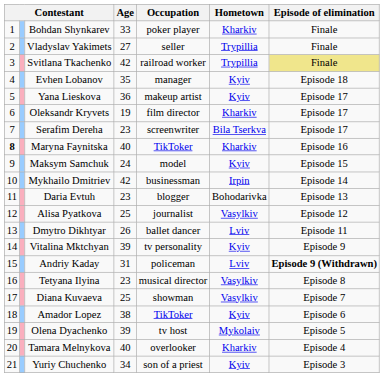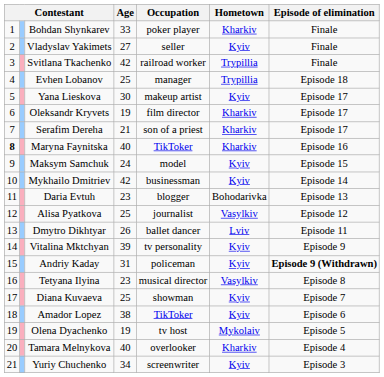 <table class="wikitable" style="text-align:center" style="width:80%;">
 <tr>
 <th colspan="3">Contestant</th>
 <th>Age</th>
 <th>Occupation</th>
 <th>Hometown</th>
 <th>Episode of elimination</th>
 </tr>
 <tr>
 <td>1</td>
 <td style="background:#9cf;"></td>
 <td>Bohdan Shynkarev</td>
 <td>33</td>
 <td>poker player</td>
 <td><a href='#'>Kharkiv</a></td>
 <td>Finale</td>
 </tr>
 <tr>
 <td>2</td>
 <td style="background:#9cf;"></td>
 <td>Vladyslav Yakimets</td>
 <td>27</td>
 <td>seller</td>
-<td><a href='#'>Trypillia</a></td>
+<td><a href='#'>Kyiv</a></td>
 <td>Finale</td>
 </tr>
 <tr>
 <td>3</td>
 <td style="background:#faafbe"></td>
 <td>Svitlana Tkachenko</td>
 <td>42</td>
 <td>railroad worker</td>
 <td><a href='#'>Trypillia</a></td>
-<td style="background: khaki;">Finale</td>
+<td>Finale</td>
 </tr>
 <tr>
 <td>4</td>
 <td style="background:#9cf;"></td>
 <td>Evhen Lobanov</td>
-<td>35</td>
+<td>25</td>
 <td>manager</td>
-<td><a href='#'>Kyiv</a></td>
+<td><a href='#'>Trypillia</a></td>
 <td>Episode 18</td>
 </tr>
 <tr>
 <td>5</td>
 <td style="background:#faafbe"></td>
 <td>Yana Lieskova</td>
-<td>36</td>
+<td>30</td>
 <td>makeup artist</td>
 <td><a href='#'>Kyiv</a></td>
 <td>Episode 17</td>
 </tr>
 <tr>
 <td>6</td>
 <td style="background:#9cf;"></td>
 <td>Oleksandr Kryvets</td>
 <td>19</td>
 <td>film director</td>
 <td><a href='#'>Kharkiv</a></td>
 <td>Episode 17</td>
 </tr>
 <tr>
 <td>7</td>
 <td style="background:#9cf;"></td>
 <td>Serafim Dereha</td>
-<td>23</td>
-<td>screenwriter</td>
-<td><a href='#'>Bila Tserkva</a></td>
+<td>21</td>
+<td>son of a priest</td>
+<td><a href='#'>Kharkiv</a></td>
 <td>Episode 17</td>
 </tr>
 <tr>
 <td><strong>8</strong></td>
 <td style="background:#faafbe"></td>
 <td>Maryna Faynitska</td>
 <td>40</td>
 <td><a href='#'>TikToker</a></td>
 <td><a href='#'>Kharkiv</a></td>
 <td>Episode 16</td>
 </tr>
 <tr>
 <td>9</td>
 <td style="background:#9cf;"></td>
 <td>Maksym Samchuk</td>
 <td>24</td>
 <td>model</td>
 <td><a href='#'>Kyiv</a></td>
 <td>Episode 15</td>
 </tr>
 <tr>
 <td>10</td>
 <td style="background:#9cf;"></td>
 <td>Mykhailo Dmitriev</td>
 <td>42</td>
 <td>businessman</td>
-<td><a href='#'>Irpin</a></td>
+<td><a href='#'>Kyiv</a></td>
 <td>Episode 14</td>
 </tr>
 <tr>
 <td>11</td>
 <td style="background:#faafbe"></td>
 <td>Daria Evtuh</td>
 <td>23</td>
 <td>blogger</td>
 <td>Bohodarivka</td>
 <td>Episode 13</td>
 </tr>
 <tr>
 <td>12</td>
 <td style="background:#faafbe"></td>
 <td>Alisa Pyatkova</td>
 <td>25</td>
 <td>journalist</td>
 <td><a href='#'>Vasylkiv</a></td>
 <td>Episode 12</td>
 </tr>
 <tr>
 <td>13</td>
 <td style="background:#9cf;"></td>
 <td>Dmytro Dikhtyar</td>
 <td>26</td>
 <td>ballet dancer</td>
 <td><a href='#'>Lviv</a></td>
 <td>Episode 11</td>
 </tr>
 <tr>
 <td>14</td>
 <td style="background:#faafbe"></td>
 <td>Vitalina Mktchyan</td>
 <td>39</td>
 <td>tv personality</td>
 <td><a href='#'>Kyiv</a></td>
 <td>Episode 9</td>
 </tr>
 <tr>
 <td>15</td>
 <td style="background:#9cf;"></td>
 <td>Andriy Kaday</td>
 <td>31</td>
 <td>policeman</td>
-<td><a href='#'>Lviv</a></td>
+<td><a href='#'>Kyiv</a></td>
 <td><strong>Episode 9 (Withdrawn)</strong></td>
 </tr>
 <tr>
 <td>16</td>
 <td style="background:#faafbe"></td>
 <td>Tetyana Ilyina</td>
 <td>23</td>
 <td>musical director</td>
 <td><a href='#'>Vasylkiv</a></td>
 <td>Episode 8</td>
 </tr>
 <tr>
 <td>17</td>
 <td style="background:#faafbe"></td>
 <td>Diana Kuvaeva</td>
 <td>25</td>
 <td>showman</td>
-<td><a href='#'>Vasylkiv</a></td>
+<td><a href='#'>Kyiv</a></td>
 <td>Episode 7</td>
 </tr>
 <tr>
 <td>18</td>
 <td style="background:#9cf;"></td>
 <td>Amador Lopez</td>
 <td>38</td>
 <td><a href='#'>TikToker</a></td>
 <td><a href='#'>Kyiv</a></td>
 <td>Episode 6</td>
 </tr>
 <tr>
 <td>19</td>
 <td style="background:#faafbe"></td>
 <td>Olena Dyachenko</td>
-<td>39</td>
+<td>19</td>
 <td>tv host</td>
 <td><a href='#'>Mykolaiv</a></td>
 <td>Episode 5</td>
 </tr>
 <tr>
 <td>20</td>
 <td style="background:#faafbe"></td>
 <td>Tamara Melnykova</td>
 <td>40</td>
 <td>overlooker</td>
 <td><a href='#'>Kharkiv</a></td>
 <td>Episode 4</td>
 </tr>
 <tr>
 <td>21</td>
 <td style="background:#9cf;"></td>
 <td>Yuriy Chuchenko</td>
 <td>34</td>
-<td>son of a priest</td>
+<td>screenwriter</td>
 <td><a href='#'>Kyiv</a></td>
 <td>Episode 3</td>
 </tr>
 </table>
